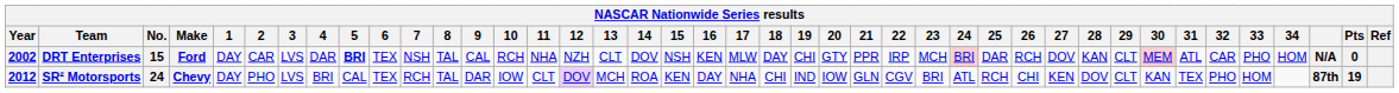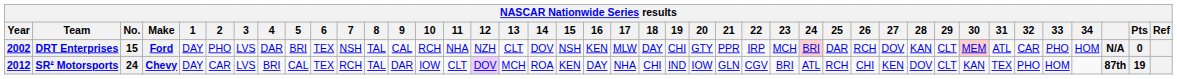 <table class="wikitable" style="text-align:center; font-size:75%">
 <tr>
 <th colspan=41><a href='#'>NASCAR Nationwide Series</a> results</th>
 </tr>
 <tr>
 <th>Year</th>
 <th>Team</th>
 <th>No.</th>
 <th>Make</th>
 <th>1</th>
 <th>2</th>
 <th>3</th>
 <th>4</th>
 <th>5</th>
 <th>6</th>
 <th>7</th>
 <th>8</th>
 <th>9</th>
 <th>10</th>
 <th>11</th>
 <th>12</th>
 <th>13</th>
 <th>14</th>
 <th>15</th>
 <th>16</th>
 <th>17</th>
 <th>18</th>
 <th>19</th>
 <th>20</th>
 <th>21</th>
 <th>22</th>
 <th>23</th>
 <th>24</th>
 <th>25</th>
 <th>26</th>
 <th>27</th>
 <th>28</th>
 <th>29</th>
 <th>30</th>
 <th>31</th>
 <th>32</th>
 <th>33</th>
 <th>34</th>
 <th></th>
 <th>Pts</th>
 <th>Ref</th>
 </tr>
 <tr>
 <th><a href='#'>2002</a></th>
 <th><a href='#'>DRT Enterprises</a></th>
 <th>15</th>
 <th><a href='#'>Ford</a></th>
 <td><a href='#'>DAY</a></td>
-<td><a href='#'>CAR</a></td>
+<td><a href='#'>PHO</a></td>
 <td><a href='#'>LVS</a></td>
 <td><a href='#'>DAR</a></td>
-<td><strong><a href='#'>BRI</a></strong></td>
+<td><a href='#'>BRI</a></td>
 <td><a href='#'>TEX</a></td>
 <td><a href='#'>NSH</a></td>
 <td><a href='#'>TAL</a></td>
 <td><a href='#'>CAL</a></td>
 <td><a href='#'>RCH</a></td>
 <td><a href='#'>NHA</a></td>
 <td><a href='#'>NZH</a></td>
 <td><a href='#'>CLT</a></td>
 <td><a href='#'>DOV</a></td>
 <td><a href='#'>NSH</a></td>
 <td><a href='#'>KEN</a></td>
 <td><a href='#'>MLW</a></td>
 <td><a href='#'>DAY</a></td>
 <td><a href='#'>CHI</a></td>
 <td><a href='#'>GTY</a></td>
 <td><a href='#'>PPR</a></td>
 <td><a href='#'>IRP</a></td>
 <td><a href='#'>MCH</a></td>
 <td style="background:#FFCFCF;"><a href='#'>BRI</a><br></td>
 <td><a href='#'>DAR</a></td>
 <td><a href='#'>RCH</a></td>
 <td><a href='#'>DOV</a></td>
 <td><a href='#'>KAN</a></td>
 <td><a href='#'>CLT</a></td>
 <td style="background:#FFCFCF;"><a href='#'>MEM</a><br></td>
 <td><a href='#'>ATL</a></td>
 <td><a href='#'>CAR</a></td>
 <td><a href='#'>PHO</a></td>
 <td><a href='#'>HOM</a></td>
 <th>N/A</th>
 <th>0</th>
 <th></th>
 </tr>
 <tr>
 <th><a href='#'>2012</a></th>
 <th><a href='#'>SR² Motorsports</a></th>
 <th>24</th>
 <th><a href='#'>Chevy</a></th>
 <td><a href='#'>DAY</a></td>
-<td><a href='#'>PHO</a></td>
+<td><a href='#'>CAR</a></td>
 <td><a href='#'>LVS</a></td>
 <td><a href='#'>BRI</a></td>
 <td><a href='#'>CAL</a></td>
 <td><a href='#'>TEX</a></td>
 <td><a href='#'>RCH</a></td>
 <td><a href='#'>TAL</a></td>
 <td><a href='#'>DAR</a></td>
 <td><a href='#'>IOW</a></td>
 <td><a href='#'>CLT</a></td>
 <td style="background:#EFCFFF;"><a href='#'>DOV</a><br></td>
 <td><a href='#'>MCH</a></td>
 <td><a href='#'>ROA</a></td>
 <td><a href='#'>KEN</a></td>
 <td><a href='#'>DAY</a></td>
 <td><a href='#'>NHA</a></td>
 <td><a href='#'>CHI</a></td>
 <td><a href='#'>IND</a></td>
 <td><a href='#'>IOW</a></td>
 <td><a href='#'>GLN</a></td>
 <td><a href='#'>CGV</a></td>
 <td><a href='#'>BRI</a></td>
 <td><a href='#'>ATL</a></td>
 <td><a href='#'>RCH</a></td>
 <td><a href='#'>CHI</a></td>
 <td><a href='#'>KEN</a></td>
 <td><a href='#'>DOV</a></td>
 <td><a href='#'>CLT</a></td>
 <td><a href='#'>KAN</a></td>
 <td><a href='#'>TEX</a></td>
 <td><a href='#'>PHO</a></td>
 <td><a href='#'>HOM</a></td>
 <td></td>
 <th>87th</th>
 <th>19</th>
 <th></th>
 </tr>
 </table>
